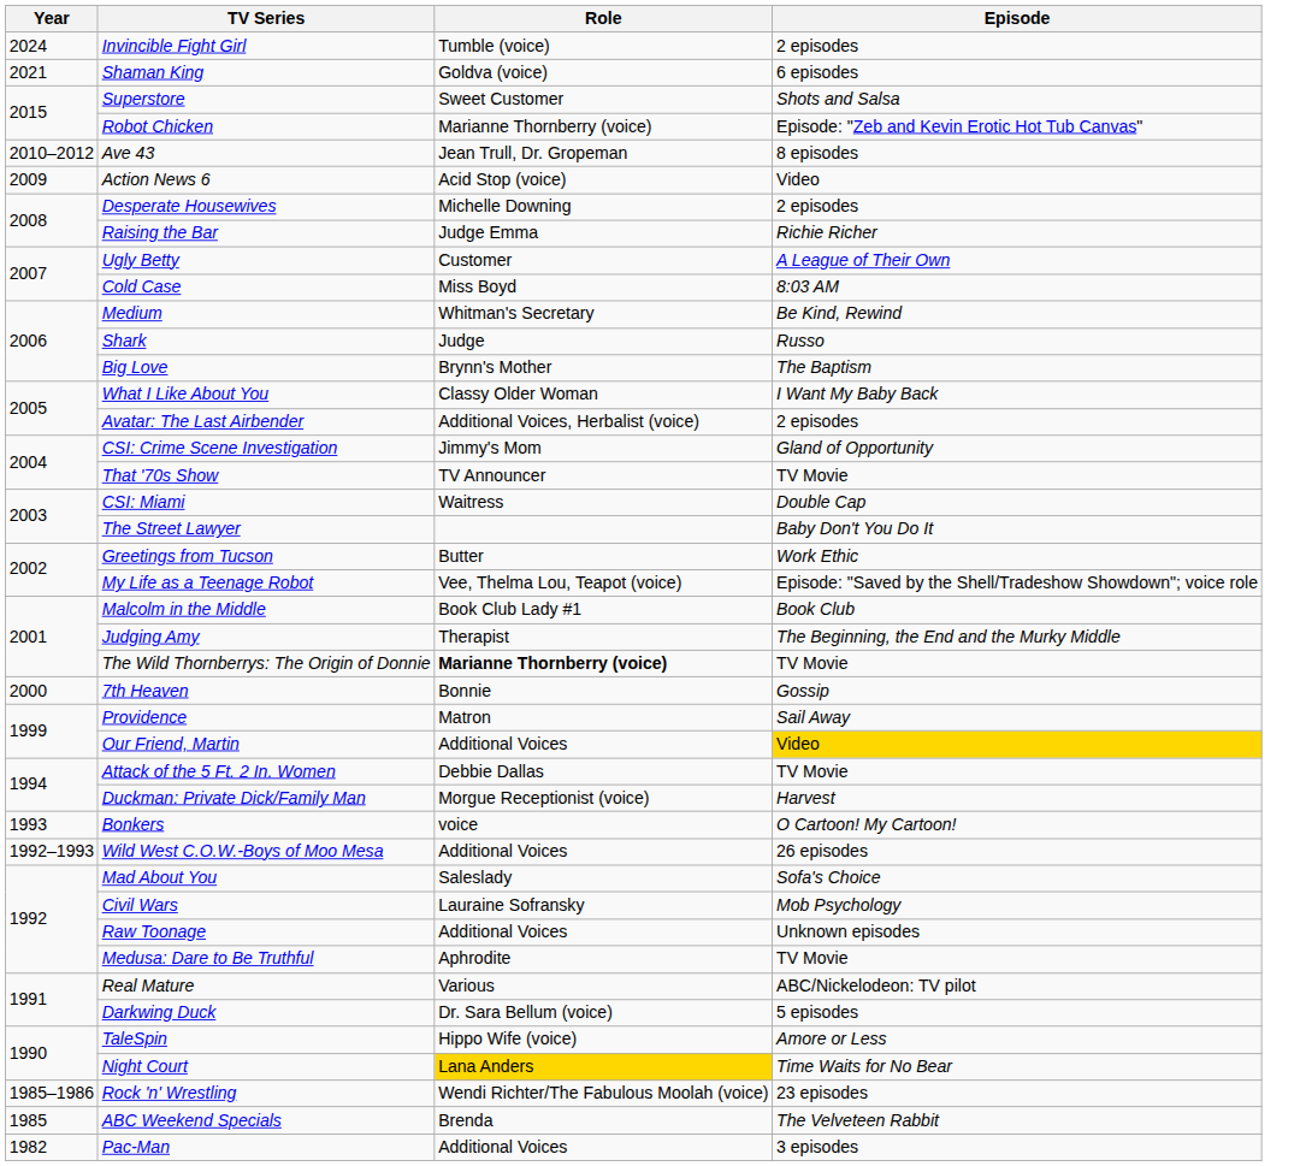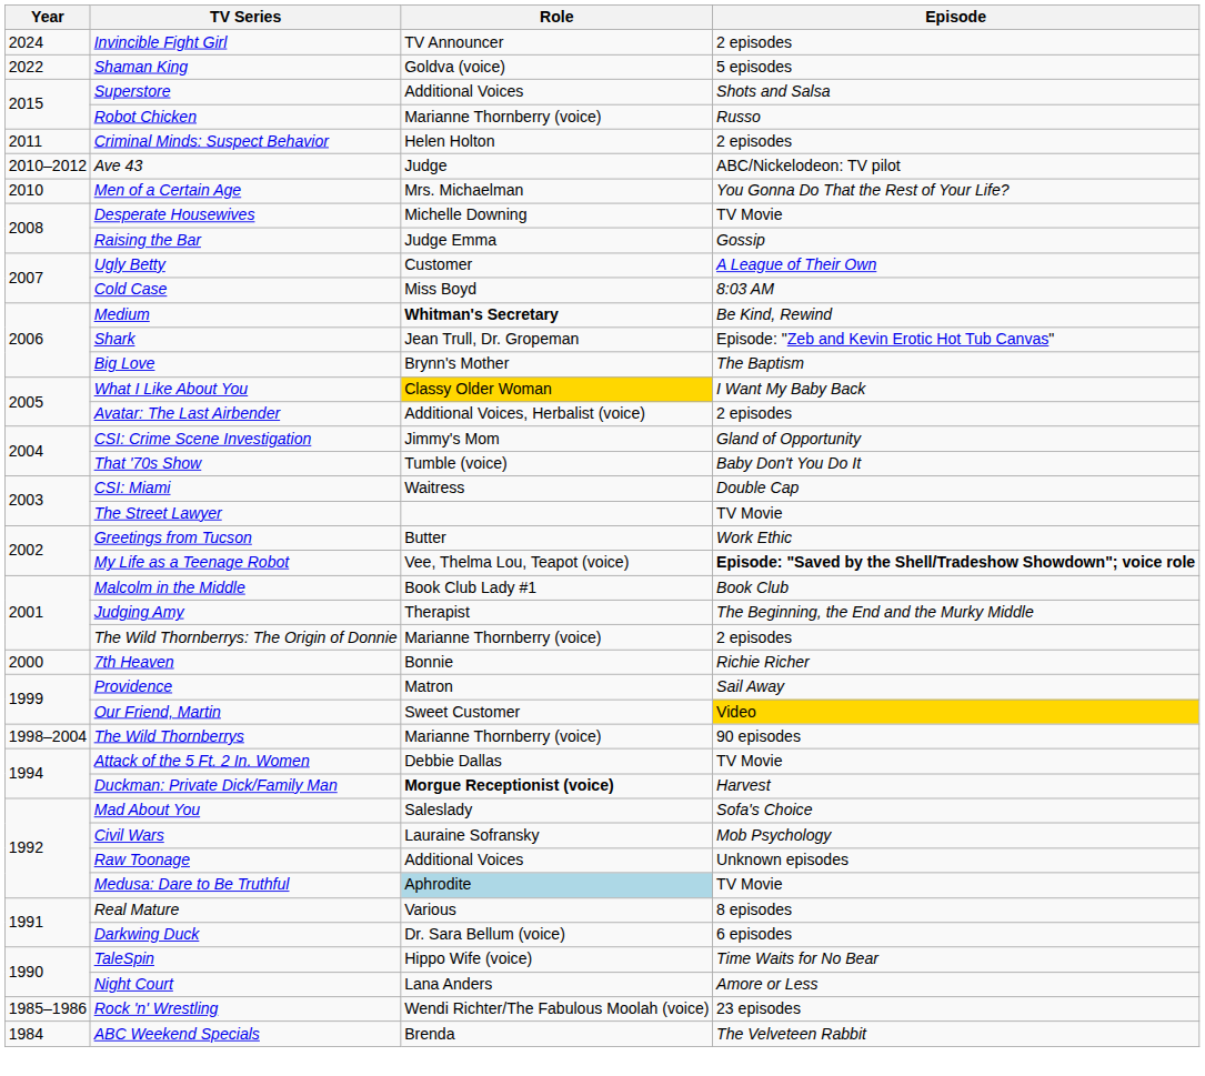 <table class="wikitable sortable">
 <tr>
 <th>Year</th>
 <th>TV Series</th>
 <th>Role</th>
 <th>Episode</th>
 </tr>
 <tr>
 <td>2024</td>
 <td><em><a href='#'>Invincible Fight Girl</a></em></td>
-<td>Tumble (voice)</td>
+<td>TV Announcer</td>
 <td>2 episodes</td>
 </tr>
 <tr>
-<td>2021</td>
+<td>2022</td>
 <td><em><a href='#'>Shaman King</a></em></td>
 <td>Goldva (voice)</td>
-<td>6 episodes</td>
+<td>5 episodes</td>
 </tr>
 <tr>
 <td rowspan=2>2015</td>
 <td><em><a href='#'>Superstore</a></em></td>
-<td>Sweet Customer</td>
+<td>Additional Voices</td>
 <td><em>Shots and Salsa</em></td>
 </tr>
 <tr>
 <td><em><a href='#'>Robot Chicken</a></em></td>
 <td>Marianne Thornberry (voice)</td>
-<td>Episode: "<a href='#'>Zeb and Kevin Erotic Hot Tub Canvas</a>"</td>
+<td><em>Russo</em></td>
+</tr>
+<tr>
+<td>2011</td>
+<td><em><a href='#'>Criminal Minds: Suspect Behavior</a></em></td>
+<td>Helen Holton</td>
+<td>2 episodes</td>
 </tr>
 <tr>
 <td>2010–2012</td>
 <td><em>Ave 43</em></td>
-<td>Jean Trull, Dr. Gropeman</td>
-<td>8 episodes</td>
+<td>Judge</td>
+<td>ABC/Nickelodeon: TV pilot</td>
 </tr>
 <tr>
-<td>2009</td>
-<td><em>Action News 6</em></td>
-<td>Acid Stop (voice)</td>
-<td>Video</td>
+<td>2010</td>
+<td><em><a href='#'>Men of a Certain Age</a></em></td>
+<td>Mrs. Michaelman</td>
+<td><em>You Gonna Do That the Rest of Your Life?</em></td>
 </tr>
 <tr>
 <td rowspan=2>2008</td>
 <td><em><a href='#'>Desperate Housewives</a></em></td>
 <td>Michelle Downing</td>
-<td>2 episodes</td>
+<td>TV Movie</td>
 </tr>
 <tr>
 <td><em><a href='#'>Raising the Bar</a></em></td>
 <td>Judge Emma</td>
-<td><em>Richie Richer</em></td>
+<td><em>Gossip</em></td>
 </tr>
 <tr>
 <td rowspan=2>2007</td>
 <td><em><a href='#'>Ugly Betty</a></em></td>
 <td>Customer</td>
 <td><em><a href='#'>A League of Their Own</a></em></td>
 </tr>
 <tr>
 <td><em><a href='#'>Cold Case</a></em></td>
 <td>Miss Boyd</td>
 <td><em>8:03 AM</em></td>
 </tr>
 <tr>
 <td rowspan=3>2006</td>
 <td><em><a href='#'>Medium</a></em></td>
-<td>Whitman's Secretary</td>
+<td><strong>Whitman's Secretary</strong></td>
 <td><em>Be Kind, Rewind</em></td>
 </tr>
 <tr>
 <td><em><a href='#'>Shark</a></em></td>
-<td>Judge</td>
-<td><em>Russo</em></td>
+<td>Jean Trull, Dr. Gropeman</td>
+<td>Episode: "<a href='#'>Zeb and Kevin Erotic Hot Tub Canvas</a>"</td>
 </tr>
 <tr>
 <td><em><a href='#'>Big Love</a></em></td>
 <td>Brynn's Mother</td>
 <td><em>The Baptism</em></td>
 </tr>
 <tr>
 <td rowspan=2>2005</td>
 <td><em><a href='#'>What I Like About You</a></em></td>
-<td>Classy Older Woman</td>
+<td style="background: gold;">Classy Older Woman</td>
 <td><em>I Want My Baby Back</em></td>
 </tr>
 <tr>
 <td><em><a href='#'>Avatar: The Last Airbender</a></em></td>
 <td>Additional Voices, Herbalist (voice)</td>
 <td>2 episodes</td>
 </tr>
 <tr>
 <td rowspan=2>2004</td>
 <td><em><a href='#'>CSI: Crime Scene Investigation</a></em></td>
 <td>Jimmy's Mom</td>
 <td><em>Gland of Opportunity</em></td>
 </tr>
 <tr>
 <td><em><a href='#'>That '70s Show</a></em></td>
-<td>TV Announcer</td>
-<td>TV Movie</td>
+<td>Tumble (voice)</td>
+<td><em>Baby Don't You Do It</em></td>
 </tr>
 <tr>
 <td rowspan=2>2003</td>
 <td><em><a href='#'>CSI: Miami</a></em></td>
 <td>Waitress</td>
 <td><em>Double Cap</em></td>
 </tr>
 <tr>
 <td><em><a href='#'>The Street Lawyer</a></em></td>
 <td></td>
-<td><em>Baby Don't You Do It</em></td>
+<td>TV Movie</td>
 </tr>
 <tr>
 <td rowspan=2>2002</td>
 <td><em><a href='#'>Greetings from Tucson</a></em></td>
 <td>Butter</td>
 <td><em>Work Ethic</em></td>
 </tr>
 <tr>
 <td><em><a href='#'>My Life as a Teenage Robot</a></em></td>
 <td>Vee, Thelma Lou, Teapot (voice)</td>
-<td>Episode: "Saved by the Shell/Tradeshow Showdown"; voice role</td>
+<td><strong>Episode: "Saved by the Shell/Tradeshow Showdown"; voice role</strong></td>
 </tr>
 <tr>
 <td rowspan=3>2001</td>
 <td><em><a href='#'>Malcolm in the Middle</a></em></td>
 <td>Book Club Lady #1</td>
 <td><em>Book Club</em></td>
 </tr>
 <tr>
 <td><em><a href='#'>Judging Amy</a></em></td>
 <td>Therapist</td>
 <td><em>The Beginning, the End and the Murky Middle</em></td>
 </tr>
 <tr>
 <td><em>The Wild Thornberrys: The Origin of Donnie</em></td>
-<td><strong>Marianne Thornberry (voice)</strong></td>
-<td>TV Movie</td>
+<td>Marianne Thornberry (voice)</td>
+<td>2 episodes</td>
 </tr>
 <tr>
 <td>2000</td>
 <td><em><a href='#'>7th Heaven</a></em></td>
 <td>Bonnie</td>
-<td><em>Gossip</em></td>
+<td><em>Richie Richer</em></td>
 </tr>
 <tr>
 <td rowspan=2>1999</td>
 <td><em><a href='#'>Providence</a></em></td>
 <td>Matron</td>
 <td><em>Sail Away</em></td>
 </tr>
 <tr>
 <td><em><a href='#'>Our Friend, Martin</a></em></td>
-<td>Additional Voices</td>
+<td>Sweet Customer</td>
 <td style="background: gold;">Video</td>
+</tr>
+<tr>
+<td>1998–2004</td>
+<td><em><a href='#'>The Wild Thornberrys</a></em></td>
+<td>Marianne Thornberry (voice)</td>
+<td>90 episodes</td>
 </tr>
 <tr>
 <td rowspan=2>1994</td>
 <td><em><a href='#'>Attack of the 5 Ft. 2 In. Women</a></em></td>
 <td>Debbie Dallas</td>
 <td>TV Movie</td>
 </tr>
 <tr>
 <td><em><a href='#'>Duckman: Private Dick/Family Man</a></em></td>
-<td>Morgue Receptionist (voice)</td>
+<td><strong>Morgue Receptionist (voice)</strong></td>
 <td><em>Harvest</em></td>
-</tr>
-<tr>
-<td>1993</td>
-<td><em><a href='#'>Bonkers</a></em></td>
-<td>voice</td>
-<td><em>O Cartoon! My Cartoon!</em></td>
-</tr>
-<tr>
-<td>1992–1993</td>
-<td><em><a href='#'>Wild West C.O.W.-Boys of Moo Mesa</a></em></td>
-<td>Additional Voices</td>
-<td>26 episodes</td>
 </tr>
 <tr>
 <td rowspan=4>1992</td>
 <td><em><a href='#'>Mad About You</a></em></td>
 <td>Saleslady</td>
 <td><em>Sofa's Choice</em></td>
 </tr>
 <tr>
 <td><em><a href='#'>Civil Wars</a></em></td>
 <td>Lauraine Sofransky</td>
 <td><em>Mob Psychology</em></td>
 </tr>
 <tr>
 <td><em><a href='#'>Raw Toonage</a></em></td>
 <td>Additional Voices</td>
 <td>Unknown episodes</td>
 </tr>
 <tr>
 <td><em><a href='#'>Medusa: Dare to Be Truthful</a></em></td>
-<td>Aphrodite</td>
+<td style="background: lightblue;">Aphrodite</td>
 <td>TV Movie</td>
 </tr>
 <tr>
 <td rowspan=2>1991</td>
 <td><em>Real Mature</em></td>
 <td>Various</td>
-<td>ABC/Nickelodeon: TV pilot</td>
+<td>8 episodes</td>
 </tr>
 <tr>
 <td><em><a href='#'>Darkwing Duck</a></em></td>
 <td>Dr. Sara Bellum (voice)</td>
-<td>5 episodes</td>
+<td>6 episodes</td>
 </tr>
 <tr>
 <td rowspan=2>1990</td>
 <td><em><a href='#'>TaleSpin</a></em></td>
 <td>Hippo Wife (voice)</td>
-<td><em>Amore or Less</em></td>
+<td><em>Time Waits for No Bear</em></td>
 </tr>
 <tr>
 <td><em><a href='#'>Night Court</a></em></td>
-<td style="background: gold;">Lana Anders</td>
-<td><em>Time Waits for No Bear</em></td>
+<td>Lana Anders</td>
+<td><em>Amore or Less</em></td>
 </tr>
 <tr>
 <td>1985–1986</td>
 <td><em><a href='#'>Rock 'n' Wrestling</a></em></td>
 <td>Wendi Richter/The Fabulous Moolah (voice)</td>
 <td>23 episodes</td>
 </tr>
 <tr>
-<td>1985</td>
+<td>1984</td>
 <td><em><a href='#'>ABC Weekend Specials</a></em></td>
 <td>Brenda</td>
 <td><em>The Velveteen Rabbit</em></td>
 </tr>
-<tr>
-<td>1982</td>
-<td><em><a href='#'>Pac-Man</a></em></td>
-<td>Additional Voices</td>
-<td>3 episodes</td>
-</tr>
 </table>
